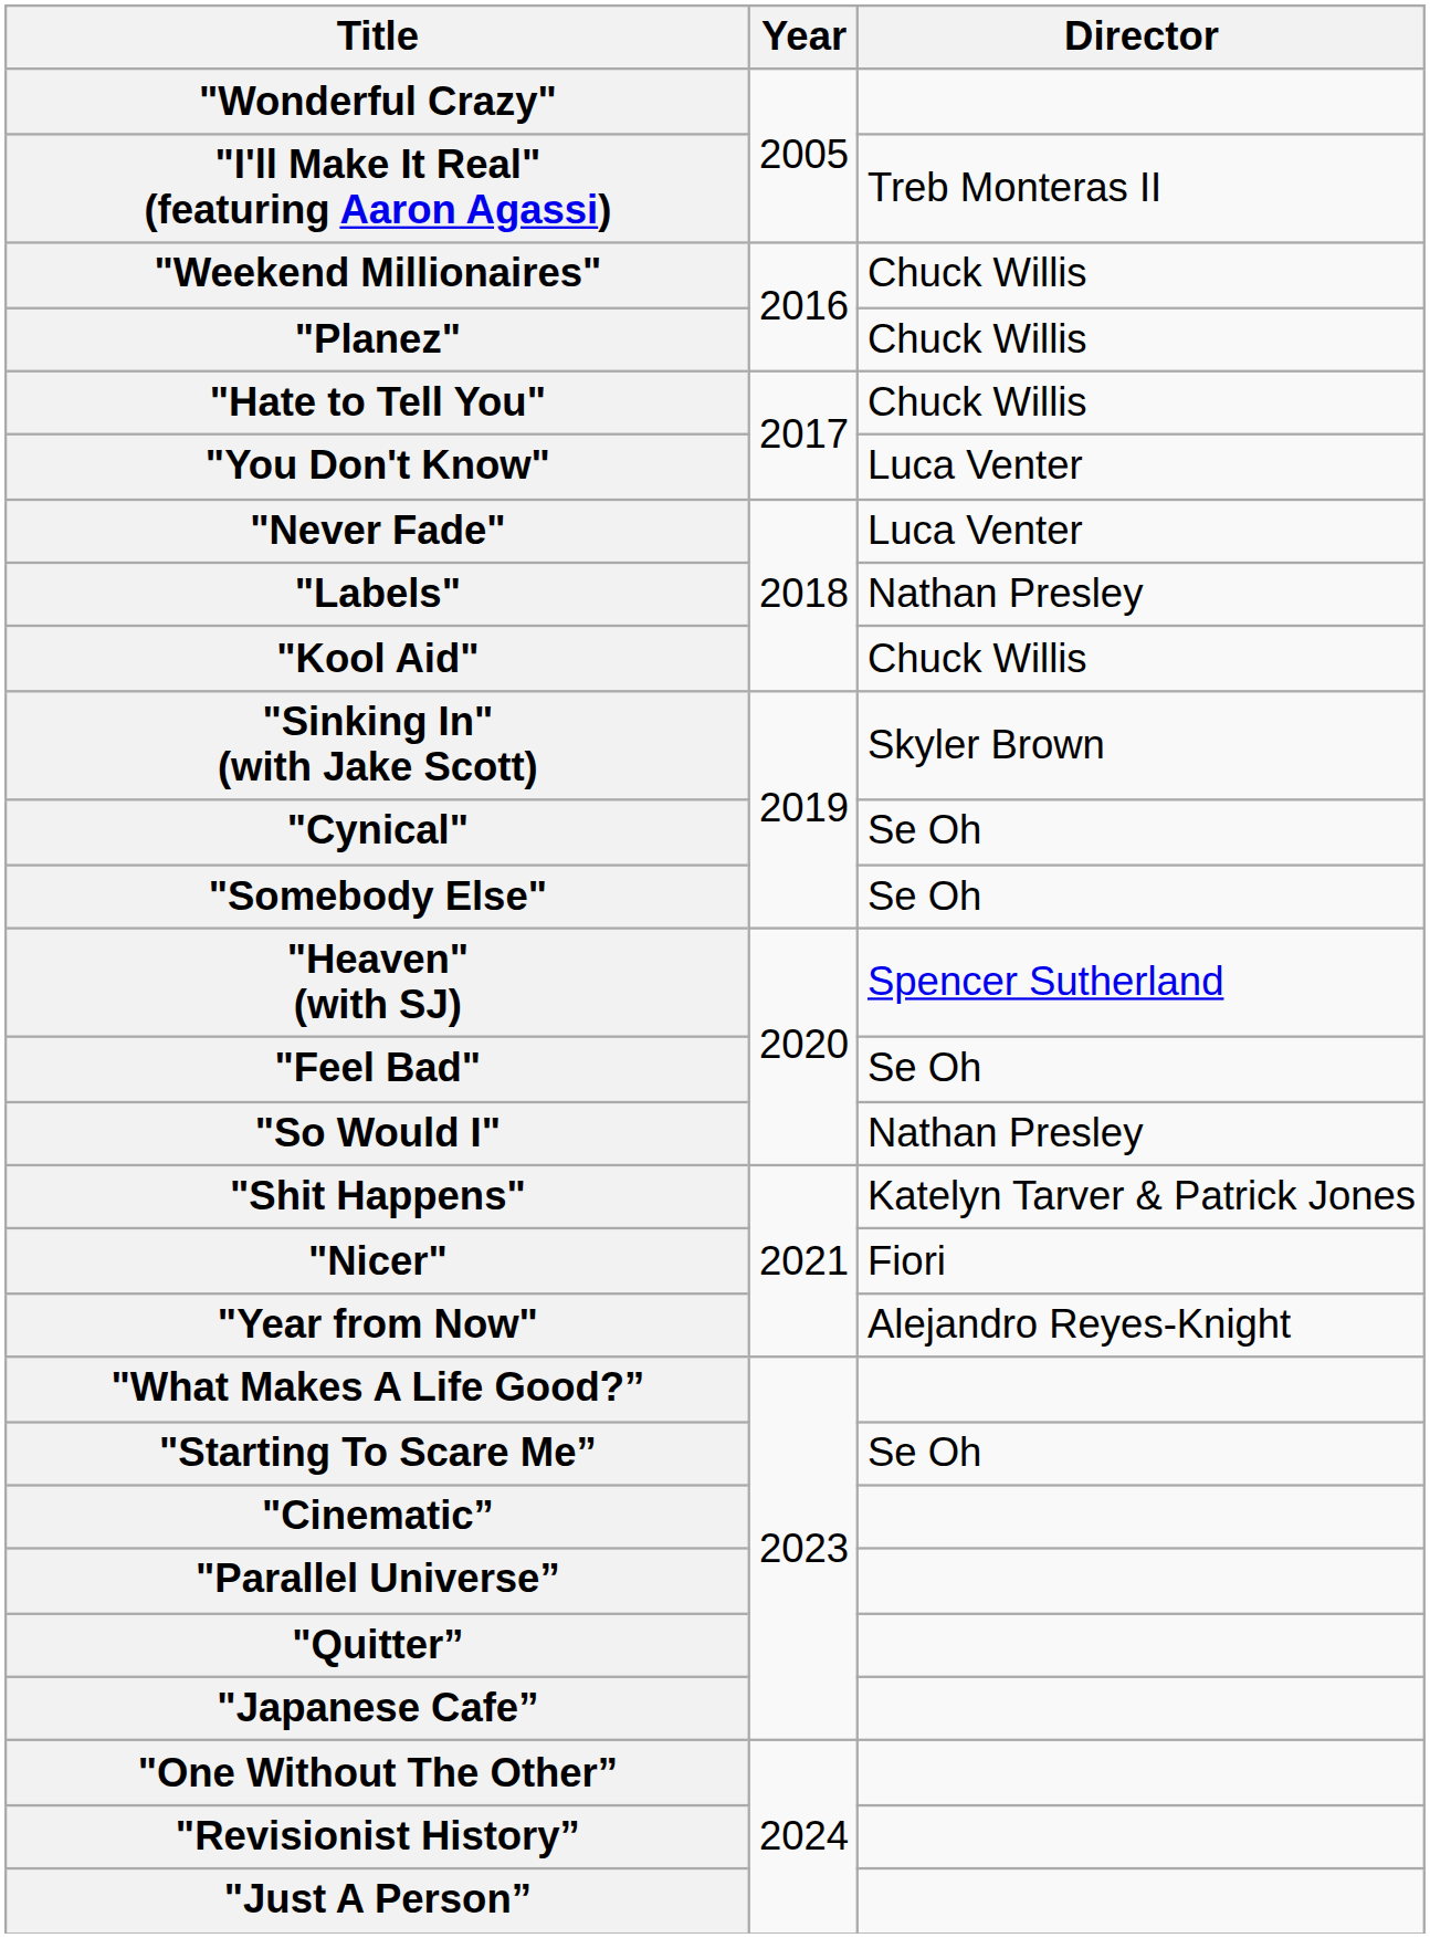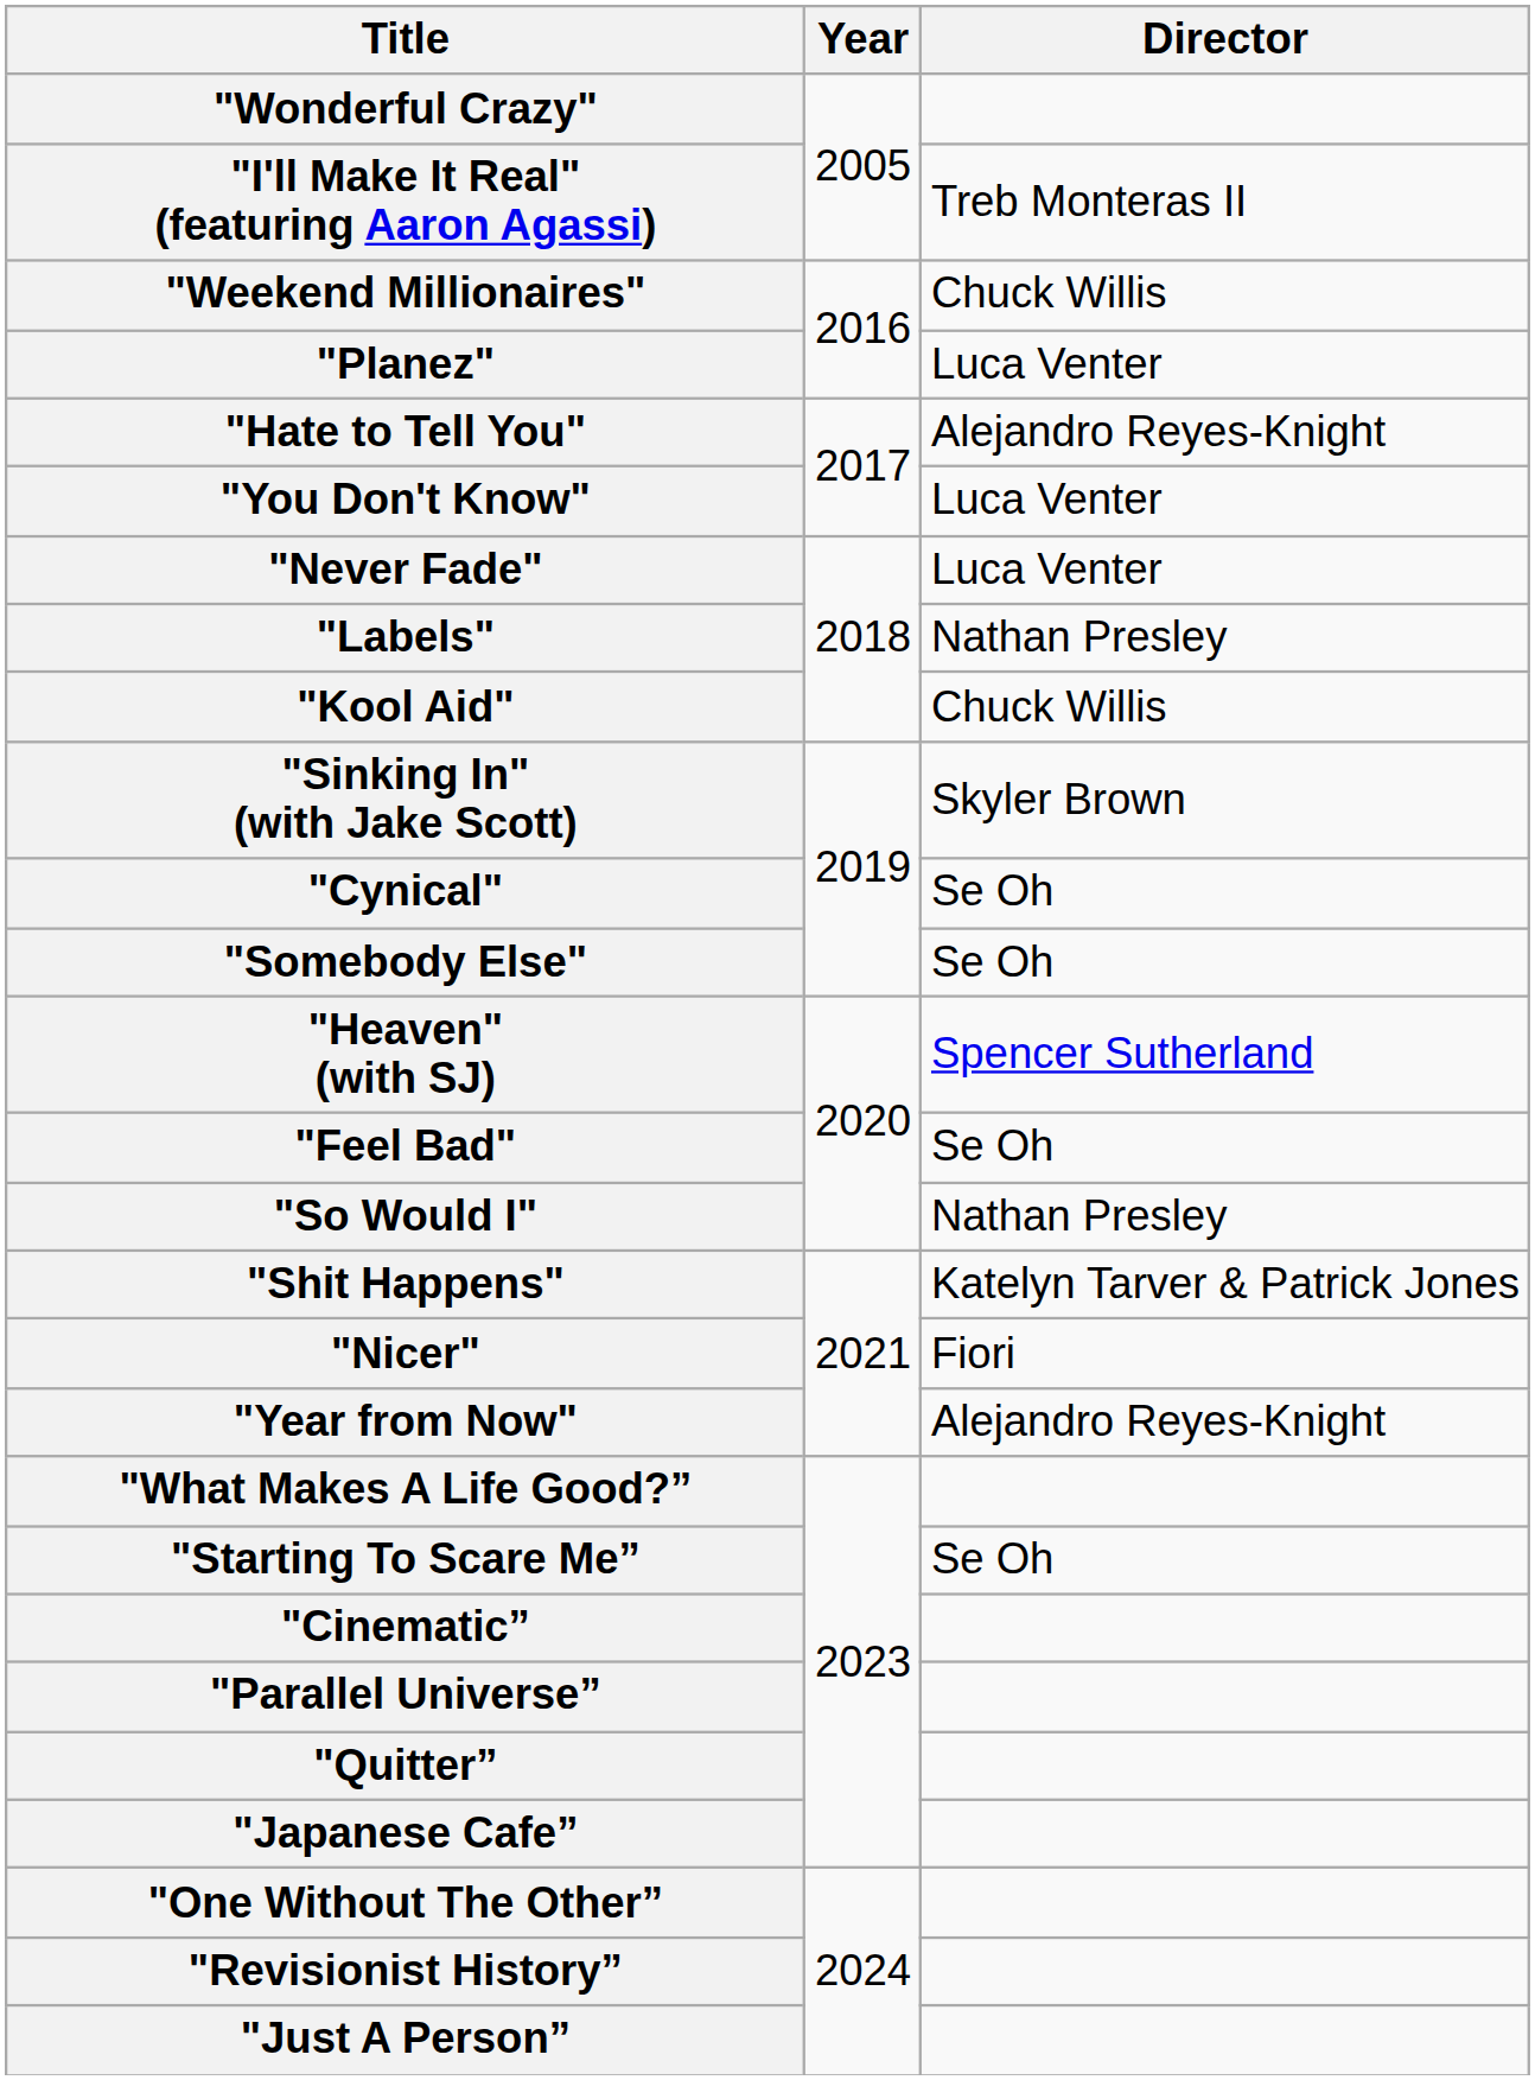 <table class="wikitable plainrowheaders" border="1">
 <tr>
 <th scope="col" style="width:18em;">Title</th>
 <th scope="col">Year</th>
 <th scope="col">Director</th>
 </tr>
 <tr>
 <th scope="row">"Wonderful Crazy"</th>
 <td rowspan="2">2005</td>
 <td></td>
 </tr>
 <tr>
 <th scope="row">"I'll Make It Real"<br><span>(featuring <a href='#'>Aaron Agassi</a>)</span></th>
 <td>Treb Monteras II</td>
 </tr>
 <tr>
 <th scope="row">"Weekend Millionaires"</th>
 <td rowspan="2">2016</td>
 <td>Chuck Willis</td>
 </tr>
 <tr>
 <th scope="row">"Planez"</th>
-<td>Chuck Willis</td>
+<td>Luca Venter</td>
 </tr>
 <tr>
 <th scope="row">"Hate to Tell You"</th>
 <td rowspan="2">2017</td>
-<td>Chuck Willis</td>
+<td>Alejandro Reyes-Knight</td>
 </tr>
 <tr>
 <th scope="row">"You Don't Know"</th>
 <td>Luca Venter</td>
 </tr>
 <tr>
 <th scope="row">"Never Fade"</th>
 <td rowspan="3">2018</td>
 <td>Luca Venter</td>
 </tr>
 <tr>
 <th scope="row">"Labels"</th>
 <td>Nathan Presley</td>
 </tr>
 <tr>
 <th scope="row">"Kool Aid"</th>
 <td>Chuck Willis</td>
 </tr>
 <tr>
 <th scope="row">"Sinking In" <br><span>(with Jake Scott)</span></th>
 <td rowspan="3">2019</td>
 <td>Skyler Brown</td>
 </tr>
 <tr>
 <th scope="row">"Cynical"</th>
 <td>Se Oh</td>
 </tr>
 <tr>
 <th scope="row">"Somebody Else"</th>
 <td>Se Oh</td>
 </tr>
 <tr>
 <th scope="row">"Heaven"<br><span>(with SJ)</span></th>
 <td rowspan="3">2020</td>
 <td><a href='#'>Spencer Sutherland</a></td>
 </tr>
 <tr>
 <th scope="row">"Feel Bad"</th>
 <td>Se Oh</td>
 </tr>
 <tr>
 <th scope="row">"So Would I"</th>
 <td>Nathan Presley</td>
 </tr>
 <tr>
 <th scope="row">"Shit Happens"</th>
 <td rowspan="3">2021</td>
 <td>Katelyn Tarver & Patrick Jones</td>
 </tr>
 <tr>
 <th scope="row">"Nicer"</th>
 <td>Fiori</td>
 </tr>
 <tr>
 <th scope="row">"Year from Now"</th>
 <td>Alejandro Reyes-Knight</td>
 </tr>
 <tr>
 <th scope="row">"What Makes A Life Good?”</th>
 <td rowspan="6">2023</td>
 <td></td>
 </tr>
 <tr>
 <th scope="row">"Starting To Scare Me”</th>
 <td>Se Oh</td>
 </tr>
 <tr>
 <th scope="row">"Cinematic”</th>
 <td></td>
 </tr>
 <tr>
 <th scope="row">"Parallel Universe”</th>
 <td></td>
 </tr>
 <tr>
 <th scope="row">"Quitter”</th>
 <td></td>
 </tr>
 <tr>
 <th scope="row">"Japanese Cafe”</th>
 <td></td>
 </tr>
 <tr>
 <th scope="row">"One Without The Other”</th>
 <td rowspan="3">2024</td>
 <td></td>
 </tr>
 <tr>
 <th scope="row">"Revisionist History”</th>
 <td></td>
 </tr>
 <tr>
 <th scope="row">"Just A Person”</th>
 <td></td>
 </tr>
 </table>
